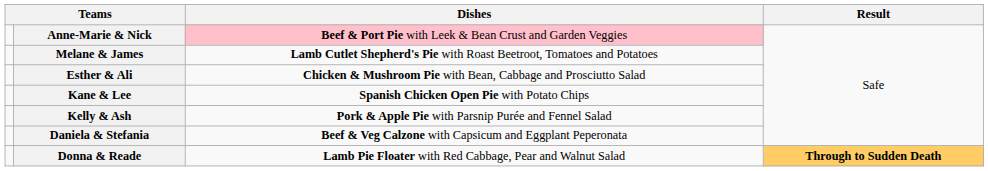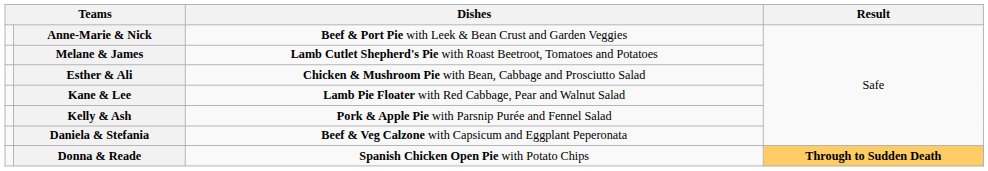 <table class="wikitable plainrowheaders" style="text-align:center; font-size:90%; width:80em; margin:1em auto;">
 <tr>
 <th colspan="2">Teams</th>
 <th>Dishes</th>
 <th>Result</th>
 </tr>
 <tr>
 <td></td>
 <th>Anne-Marie & Nick</th>
-<td style="background: pink;"><strong>Beef & Port Pie</strong> with Leek & Bean Crust and Garden Veggies</td>
+<td><strong>Beef & Port Pie</strong> with Leek & Bean Crust and Garden Veggies</td>
 <td rowspan="6">Safe</td>
 </tr>
 <tr>
 <td></td>
 <th>Melane & James</th>
 <td><strong>Lamb Cutlet Shepherd's Pie</strong> with Roast Beetroot, Tomatoes and Potatoes</td>
 </tr>
 <tr>
 <td></td>
 <th>Esther & Ali</th>
 <td><strong>Chicken & Mushroom Pie</strong> with Bean, Cabbage and Prosciutto Salad</td>
 </tr>
 <tr>
 <td></td>
 <th>Kane & Lee</th>
-<td><strong>Spanish Chicken Open Pie</strong> with Potato Chips</td>
+<td><strong>Lamb Pie Floater</strong> with Red Cabbage, Pear and Walnut Salad</td>
 </tr>
 <tr>
 <td></td>
 <th>Kelly & Ash</th>
 <td><strong>Pork & Apple Pie</strong> with Parsnip Purée and Fennel Salad</td>
 </tr>
 <tr>
 <td></td>
 <th>Daniela & Stefania</th>
 <td><strong>Beef & Veg Calzone</strong> with Capsicum and Eggplant Peperonata</td>
 </tr>
 <tr>
 <td></td>
 <th>Donna & Reade</th>
-<td><strong>Lamb Pie Floater</strong> with Red Cabbage, Pear and Walnut Salad</td>
+<td><strong>Spanish Chicken Open Pie</strong> with Potato Chips</td>
 <td align=centre bgcolor=#FFCC66><strong>Through to Sudden Death</strong></td>
 </tr>
 </table>
